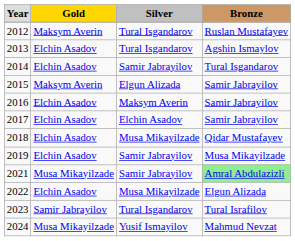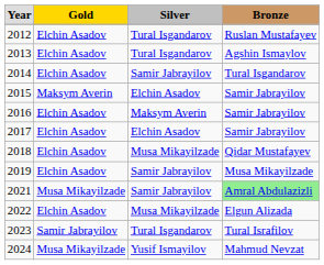 <table class="wikitable sortable" style="font-size:95%">
 <tr style="text-align:center; background:#e4e4e4; font-weight:bold;">
 <td style="background:#ddd; ">Year</td>
 <td style="background:gold; ">Gold</td>
 <td style="background:silver; ">Silver</td>
 <td style="background:#c96; ">Bronze</td>
 </tr>
 <tr style="background:#efefef;">
 </tr>
 <tr>
 <td>2012</td>
-<td><a href='#'>Maksym Averin</a></td>
+<td><a href='#'>Elchin Asadov</a></td>
 <td><a href='#'>Tural Isgandarov</a></td>
 <td><a href='#'>Ruslan Mustafayev</a></td>
 </tr>
 <tr>
 <td>2013</td>
 <td><a href='#'>Elchin Asadov</a></td>
 <td><a href='#'>Tural Isgandarov</a></td>
 <td><a href='#'>Agshin Ismaylov</a></td>
 </tr>
 <tr>
 <td>2014</td>
 <td><a href='#'>Elchin Asadov</a></td>
 <td><a href='#'>Samir Jabrayilov</a></td>
 <td><a href='#'>Tural Isgandarov</a></td>
 </tr>
 <tr>
 <td>2015</td>
 <td><a href='#'>Maksym Averin</a></td>
-<td><a href='#'>Elgun Alizada</a></td>
+<td><a href='#'>Elchin Asadov</a></td>
 <td><a href='#'>Samir Jabrayilov</a></td>
 </tr>
 <tr>
 <td>2016</td>
 <td><a href='#'>Elchin Asadov</a></td>
 <td><a href='#'>Maksym Averin</a></td>
 <td><a href='#'>Samir Jabrayilov</a></td>
 </tr>
 <tr>
 <td>2017</td>
 <td><a href='#'>Elchin Asadov</a></td>
 <td><a href='#'>Elchin Asadov</a></td>
 <td><a href='#'>Samir Jabrayilov</a></td>
 </tr>
 <tr>
 <td>2018</td>
 <td><a href='#'>Elchin Asadov</a></td>
 <td><a href='#'>Musa Mikayilzade</a></td>
 <td><a href='#'>Qidar Mustafayev</a></td>
 </tr>
 <tr>
 <td>2019</td>
 <td><a href='#'>Elchin Asadov</a></td>
 <td><a href='#'>Samir Jabrayilov</a></td>
 <td><a href='#'>Musa Mikayilzade</a></td>
 </tr>
 <tr>
 <td>2021</td>
 <td><a href='#'>Musa Mikayilzade</a></td>
 <td><a href='#'>Samir Jabrayilov</a></td>
 <td style="background: lightgreen;"><a href='#'>Amral Abdulazizli</a></td>
 </tr>
 <tr>
 <td>2022</td>
 <td><a href='#'>Elchin Asadov</a></td>
 <td><a href='#'>Musa Mikayilzade</a></td>
 <td><a href='#'>Elgun Alizada</a></td>
 </tr>
 <tr>
 <td>2023</td>
 <td><a href='#'>Samir Jabrayilov</a></td>
 <td><a href='#'>Tural Isgandarov</a></td>
 <td><a href='#'>Tural Israfilov</a></td>
 </tr>
 <tr>
 <td>2024</td>
 <td><a href='#'>Musa Mikayilzade</a></td>
 <td><a href='#'>Yusif Ismayilov</a></td>
 <td><a href='#'>Mahmud Nevzat</a></td>
 </tr>
 </table>
